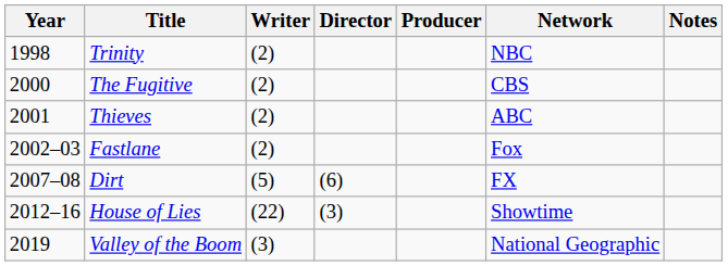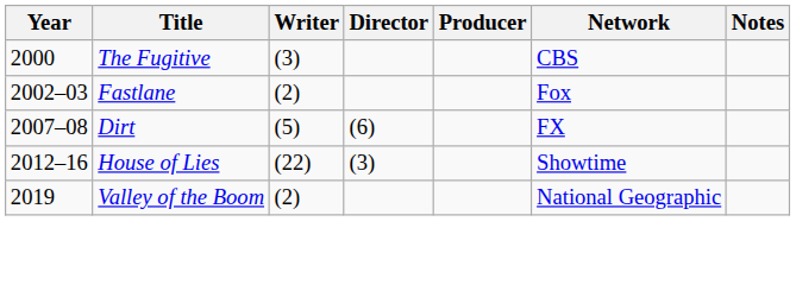 <table class="wikitable plainrowheaders">
 <tr>
 <th>Year</th>
 <th>Title</th>
 <th>Writer</th>
 <th>Director</th>
 <th>Producer</th>
 <th>Network</th>
 <th>Notes</th>
 </tr>
 <tr>
-<td>1998</td>
-<td><em><a href='#'>Trinity</a></em></td>
-<td> (2)</td>
-<td></td>
-<td></td>
-<td><a href='#'>NBC</a></td>
-<td></td>
-</tr>
-<tr>
 <td>2000</td>
 <td><em><a href='#'>The Fugitive</a></em></td>
-<td> (2)</td>
+<td> (3)</td>
 <td></td>
 <td></td>
 <td><a href='#'>CBS</a></td>
-<td></td>
-</tr>
-<tr>
-<td>2001</td>
-<td><em><a href='#'>Thieves</a></em></td>
-<td> (2)</td>
-<td></td>
-<td></td>
-<td><a href='#'>ABC</a></td>
 <td></td>
 </tr>
 <tr>
 <td>2002–03</td>
 <td><em><a href='#'>Fastlane</a></em></td>
 <td> (2)</td>
 <td></td>
 <td></td>
 <td><a href='#'>Fox</a></td>
 <td></td>
 </tr>
 <tr>
 <td>2007–08</td>
 <td><em><a href='#'>Dirt</a></em></td>
 <td> (5)</td>
 <td> (6)</td>
 <td></td>
 <td><a href='#'>FX</a></td>
 <td></td>
 </tr>
 <tr>
 <td>2012–16</td>
 <td><em><a href='#'>House of Lies</a></em></td>
 <td> (22)</td>
 <td> (3)</td>
 <td></td>
 <td><a href='#'>Showtime</a></td>
 <td></td>
 </tr>
 <tr>
 <td>2019</td>
 <td><em><a href='#'>Valley of the Boom</a></em></td>
-<td> (3)</td>
+<td> (2)</td>
 <td></td>
 <td></td>
 <td><a href='#'>National Geographic</a></td>
 <td></td>
 </tr>
 </table>
